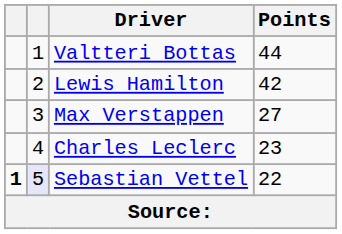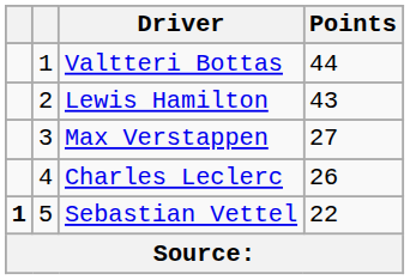 <table class="wikitable" style="font-size: 85%;">
 <tr>
 <th></th>
 <th scope="col"></th>
 <th scope="col">Driver</th>
 <th scope="col">Points</th>
 </tr>
 <tr>
 <td align="left"></td>
 <td align="center">1</td>
 <td> <a href='#'>Valtteri Bottas</a></td>
 <td align="left">44</td>
 </tr>
 <tr>
 <td align="left"></td>
 <td align="center">2</td>
 <td> <a href='#'>Lewis Hamilton</a></td>
-<td align="left">42</td>
+<td align="left">43</td>
 </tr>
 <tr>
 <td align="left"></td>
 <td align="center">3</td>
 <td> <a href='#'>Max Verstappen</a></td>
 <td align="left">27</td>
 </tr>
 <tr>
 <td align="left"></td>
 <td align="center">4</td>
 <td> <a href='#'>Charles Leclerc</a></td>
-<td align="left">23</td>
+<td align="left">26</td>
 </tr>
 <tr>
 <td align="left"><strong> 1</strong></td>
-<td align="center" style="background: lavender;">5</td>
+<td align="center">5</td>
 <td> <a href='#'>Sebastian Vettel</a></td>
 <td align="left">22</td>
 </tr>
 <tr>
 <th colspan=4>Source:</th>
 </tr>
 </table>
